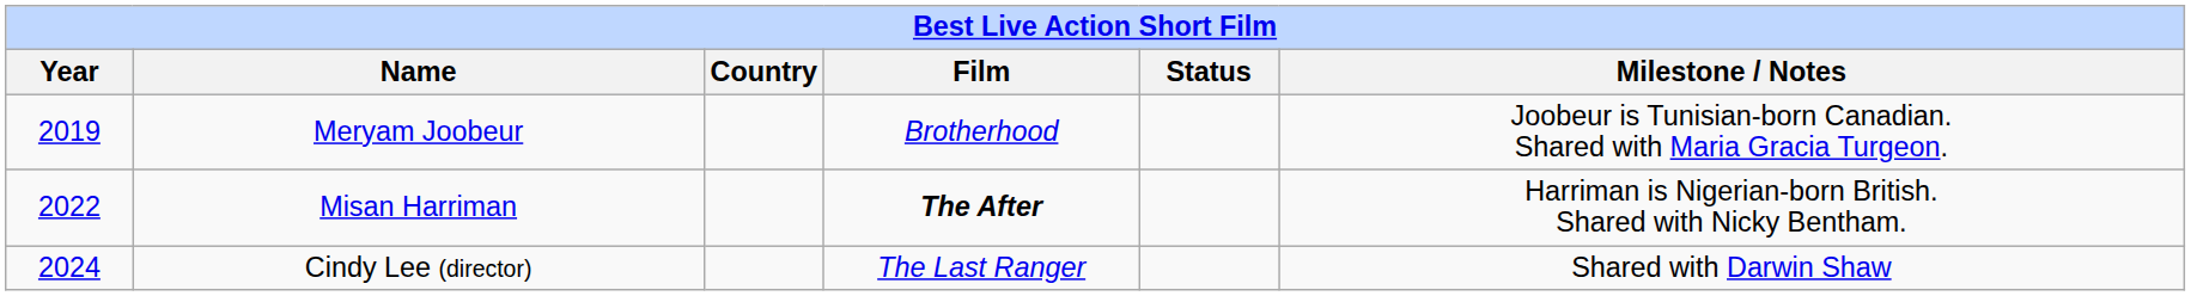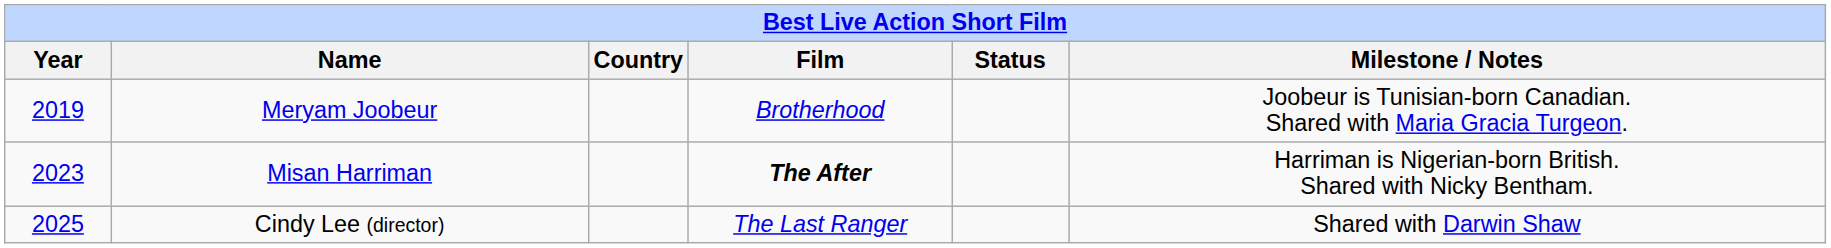 <table class="wikitable" style="text-align: center">
 <tr ---- bgcolor="#bfd7ff">
 <td colspan=7 align=center><strong><a href='#'>Best Live Action Short Film</a></strong></td>
 </tr>
 <tr ---- bgcolor="#ebf5ff">
 <th width="75">Year</th>
 <th width="400">Name</th>
 <th width="50">Country</th>
 <th width="200">Film</th>
 <th width="80">Status</th>
 <th width="650">Milestone / Notes</th>
 </tr>
 <tr>
 <td><a href='#'>2019</a></td>
 <td><a href='#'>Meryam Joobeur</a></td>
 <td style="text-align:center;"><br></td>
 <td><em><a href='#'>Brotherhood</a></em></td>
 <td></td>
 <td>Joobeur is Tunisian-born Canadian.<br>Shared with <a href='#'>Maria Gracia Turgeon</a>.</td>
 </tr>
 <tr>
-<td><a href='#'>2022</a></td>
+<td><a href='#'>2023</a></td>
 <td><a href='#'>Misan Harriman</a></td>
 <td style="text-align:center;"><br></td>
 <td><strong><em>The After</em></strong></td>
 <td></td>
 <td>Harriman is Nigerian-born British.<br>Shared with Nicky Bentham.</td>
 </tr>
 <tr>
-<td><a href='#'>2024</a></td>
+<td><a href='#'>2025</a></td>
 <td>Cindy Lee <small>(director)</small></td>
 <td style="text-align: center"></td>
 <td><em><a href='#'>The Last Ranger</a></em></td>
 <td></td>
 <td>Shared with <a href='#'>Darwin Shaw</a></td>
 </tr>
 </table>
